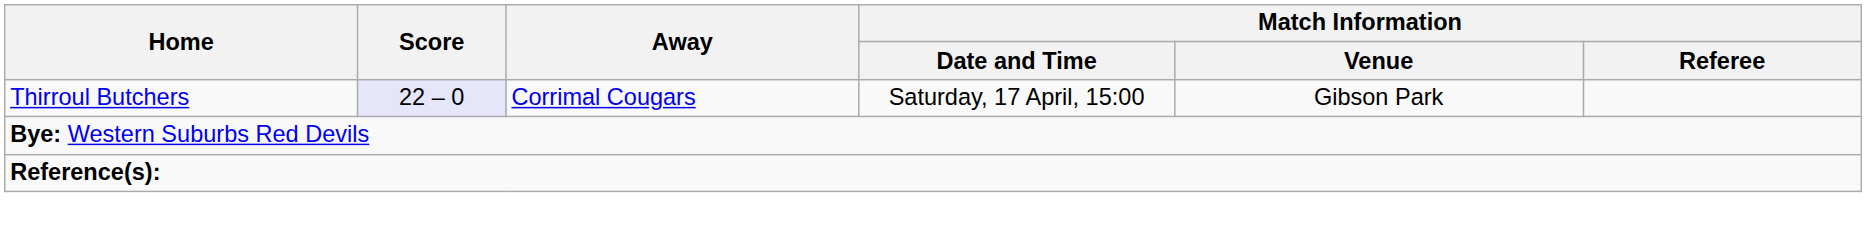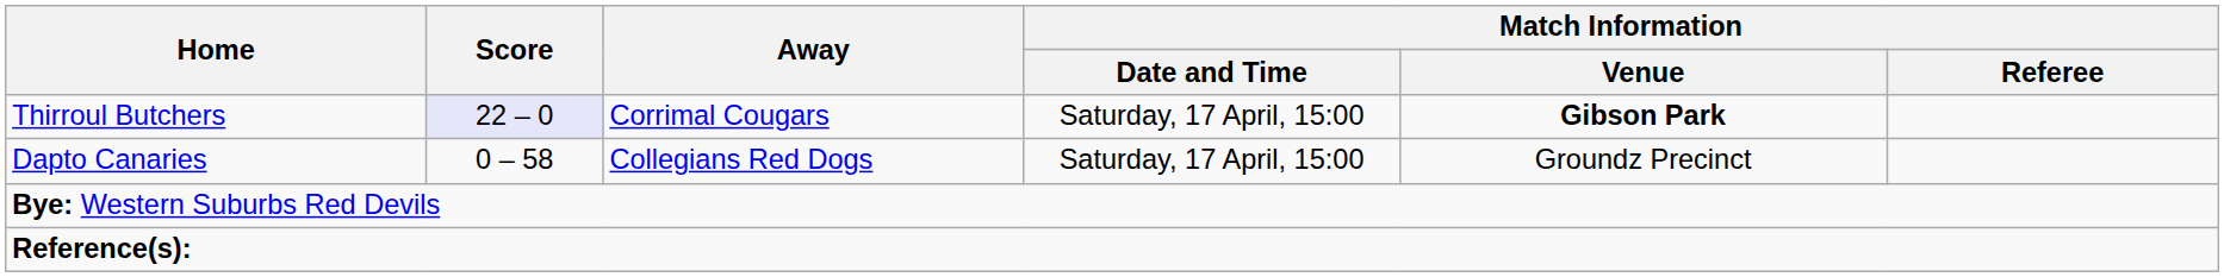 <table class="wikitable" width="100% text-align:center;">
 <tr>
 <th rowspan="2" width="19%">Home</th>
 <th rowspan="2" width="8%">Score</th>
 <th rowspan="2" width="19%">Away</th>
 <th colspan="3">Match Information</th>
 </tr>
 <tr bgcolor="#CCCCCC">
 <th width="17%">Date and Time</th>
 <th width="22%">Venue</th>
 <th>Referee</th>
 </tr>
 <tr>
 <td> <a href='#'>Thirroul Butchers</a></td>
 <td style="background: lavender; text-align:center;">22 – 0</td>
 <td> <a href='#'>Corrimal Cougars</a></td>
 <td style="text-align:center;">Saturday, 17 April, 15:00</td>
-<td style="text-align:center;">Gibson Park</td>
+<td style="text-align:center;"><strong>Gibson Park</strong></td>
+<td style="text-align:center;"></td>
+</tr>
+<tr>
+<td> <a href='#'>Dapto Canaries</a></td>
+<td style="text-align:center;">0 – 58</td>
+<td> <a href='#'>Collegians Red Dogs</a></td>
+<td style="text-align:center;">Saturday, 17 April, 15:00</td>
+<td style="text-align:center;">Groundz Precinct</td>
 <td style="text-align:center;"></td>
 </tr>
 <tr>
 <td colspan="6" align="centre"><strong>Bye:</strong>  <a href='#'>Western Suburbs Red Devils</a></td>
 </tr>
 <tr>
 <td colspan="6"><strong>Reference(s):</strong> </td>
 </tr>
 </table>
